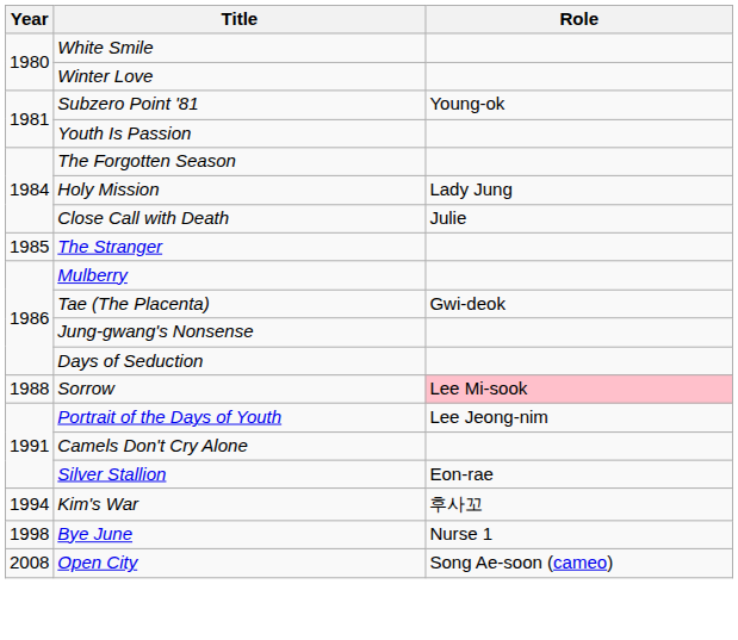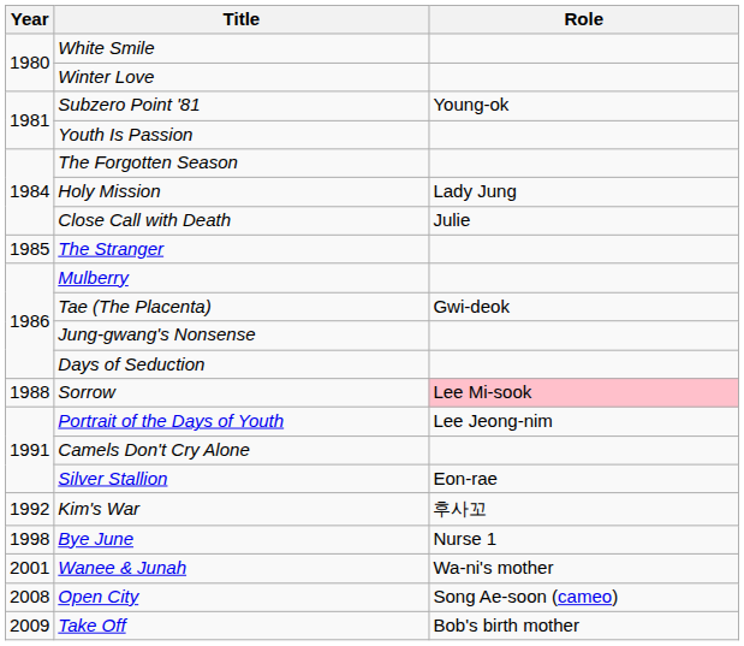 <table class="wikitable" style="width:650px">
 <tr>
 <th width=10>Year</th>
 <th>Title</th>
 <th>Role</th>
 </tr>
 <tr>
 <td rowspan=2>1980</td>
 <td><em>White Smile</em></td>
 <td></td>
 </tr>
 <tr>
 <td><em>Winter Love</em></td>
 <td></td>
 </tr>
 <tr>
 <td rowspan=2>1981</td>
 <td><em>Subzero Point '81</em></td>
 <td>Young-ok</td>
 </tr>
 <tr>
 <td><em>Youth Is Passion</em></td>
 <td></td>
 </tr>
 <tr>
 <td rowspan=3>1984</td>
 <td><em>The Forgotten Season</em></td>
 <td></td>
 </tr>
 <tr>
 <td><em>Holy Mission</em></td>
 <td>Lady Jung</td>
 </tr>
 <tr>
 <td><em>Close Call with Death</em></td>
 <td>Julie</td>
 </tr>
 <tr>
 <td>1985</td>
 <td><em><a href='#'>The Stranger</a></em></td>
 <td></td>
 </tr>
 <tr>
 <td rowspan=4>1986</td>
 <td><em><a href='#'>Mulberry</a></em></td>
 <td></td>
 </tr>
 <tr>
 <td><em>Tae (The Placenta)</em></td>
 <td>Gwi-deok</td>
 </tr>
 <tr>
 <td><em>Jung-gwang's Nonsense</em></td>
 <td></td>
 </tr>
 <tr>
 <td><em>Days of Seduction</em></td>
 <td></td>
 </tr>
 <tr>
 <td>1988</td>
 <td><em>Sorrow</em></td>
 <td style="background: pink;">Lee Mi-sook</td>
 </tr>
 <tr>
 <td rowspan=3>1991</td>
 <td><em><a href='#'>Portrait of the Days of Youth</a></em></td>
 <td>Lee Jeong-nim</td>
 </tr>
 <tr>
 <td><em>Camels Don't Cry Alone</em></td>
 <td></td>
 </tr>
 <tr>
 <td><em><a href='#'>Silver Stallion</a></em></td>
 <td>Eon-rae</td>
 </tr>
 <tr>
-<td>1994</td>
+<td>1992</td>
 <td><em>Kim's War</em></td>
 <td>후사꼬</td>
 </tr>
 <tr>
 <td>1998</td>
 <td><em><a href='#'>Bye June</a></em></td>
 <td>Nurse 1</td>
 </tr>
 <tr>
+<td>2001</td>
+<td><em><a href='#'>Wanee & Junah</a></em></td>
+<td>Wa-ni's mother</td>
+</tr>
+<tr>
 <td>2008</td>
 <td><em><a href='#'>Open City</a></em></td>
 <td>Song Ae-soon (<a href='#'>cameo</a>)</td>
 </tr>
+<tr>
+<td>2009</td>
+<td><em><a href='#'>Take Off</a></em></td>
+<td>Bob's birth mother</td>
+</tr>
 </table>
